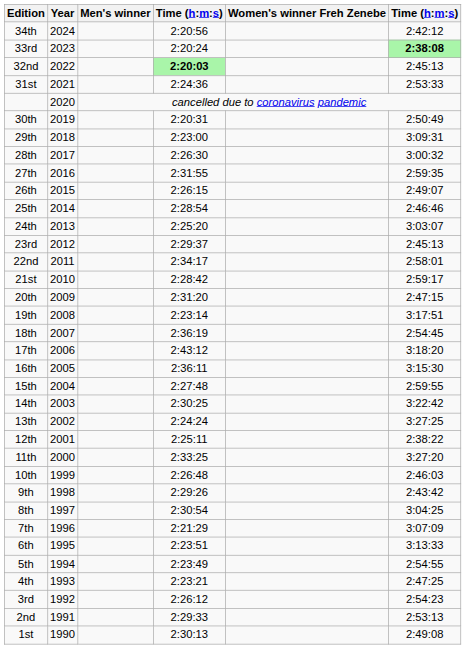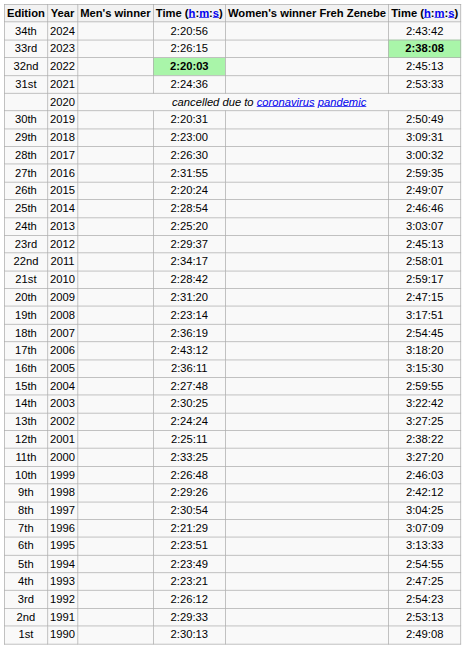 <table class="wikitable" style="text-align:center">
 <tr>
 <th>Edition</th>
 <th>Year</th>
 <th>Men's winner</th>
 <th>Time (<a href='#'>h</a>:<a href='#'>m</a>:<a href='#'>s</a>)</th>
 <th>Women's winner Freh Zenebe</th>
 <th>Time (<a href='#'>h</a>:<a href='#'>m</a>:<a href='#'>s</a>)</th>
 </tr>
 <tr>
 <td>34th</td>
 <td>2024</td>
 <td align=left></td>
 <td>2:20:56</td>
 <td align=left></td>
-<td>2:42:12</td>
+<td>2:43:42</td>
 </tr>
 <tr>
 <td>33rd</td>
 <td>2023</td>
 <td align=left></td>
-<td>2:20:24</td>
+<td>2:26:15</td>
 <td align=left></td>
 <td bgcolor=#A9F5A9><strong>2:38:08</strong></td>
 </tr>
 <tr>
 <td>32nd</td>
 <td>2022</td>
 <td align=left></td>
 <td bgcolor=#A9F5A9><strong>2:20:03</strong></td>
 <td align=left></td>
 <td>2:45:13</td>
 </tr>
 <tr>
 <td>31st</td>
 <td>2021</td>
 <td align=left></td>
 <td>2:24:36</td>
 <td align=left></td>
 <td>2:53:33</td>
 </tr>
 <tr>
 <td></td>
 <td>2020</td>
 <td colspan="4" align="center"><em>cancelled due to <a href='#'>coronavirus</a> <a href='#'>pandemic</a></em></td>
 </tr>
 <tr>
 <td>30th</td>
 <td>2019</td>
 <td align=left></td>
 <td>2:20:31</td>
 <td align=left></td>
 <td>2:50:49</td>
 </tr>
 <tr>
 <td>29th</td>
 <td>2018</td>
 <td align=left></td>
 <td>2:23:00</td>
 <td align=left></td>
 <td>3:09:31</td>
 </tr>
 <tr>
 <td>28th</td>
 <td>2017</td>
 <td align=left></td>
 <td>2:26:30</td>
 <td align=left></td>
 <td>3:00:32</td>
 </tr>
 <tr>
 <td>27th</td>
 <td>2016</td>
 <td align=left></td>
 <td>2:31:55</td>
 <td align=left></td>
 <td>2:59:35</td>
 </tr>
 <tr>
 <td>26th</td>
 <td>2015</td>
 <td align=left></td>
-<td>2:26:15</td>
+<td>2:20:24</td>
 <td align=left></td>
 <td>2:49:07</td>
 </tr>
 <tr>
 <td>25th</td>
 <td>2014</td>
 <td align=left></td>
 <td>2:28:54</td>
 <td align=left></td>
 <td>2:46:46</td>
 </tr>
 <tr>
 <td>24th</td>
 <td>2013</td>
 <td align=left></td>
 <td>2:25:20</td>
 <td align=left></td>
 <td>3:03:07</td>
 </tr>
 <tr>
 <td>23rd</td>
 <td>2012</td>
 <td align=left></td>
 <td>2:29:37</td>
 <td align=left></td>
 <td>2:45:13</td>
 </tr>
 <tr>
 <td>22nd</td>
 <td>2011</td>
 <td align=left></td>
 <td>2:34:17</td>
 <td align=left></td>
 <td>2:58:01</td>
 </tr>
 <tr>
 <td>21st</td>
 <td>2010</td>
 <td align=left></td>
 <td>2:28:42</td>
 <td align=left></td>
 <td>2:59:17</td>
 </tr>
 <tr>
 <td>20th</td>
 <td>2009</td>
 <td align=left></td>
 <td>2:31:20</td>
 <td align=left></td>
 <td>2:47:15</td>
 </tr>
 <tr>
 <td>19th</td>
 <td>2008</td>
 <td align=left></td>
 <td>2:23:14</td>
 <td align=left></td>
 <td>3:17:51</td>
 </tr>
 <tr>
 <td>18th</td>
 <td>2007</td>
 <td align=left></td>
 <td>2:36:19</td>
 <td align=left></td>
 <td>2:54:45</td>
 </tr>
 <tr>
 <td>17th</td>
 <td>2006</td>
 <td align=left></td>
 <td>2:43:12</td>
 <td align=left></td>
 <td>3:18:20</td>
 </tr>
 <tr>
 <td>16th</td>
 <td>2005</td>
 <td align=left></td>
 <td>2:36:11</td>
 <td align=left></td>
 <td>3:15:30</td>
 </tr>
 <tr>
 <td>15th</td>
 <td>2004</td>
 <td align=left></td>
 <td>2:27:48</td>
 <td align=left></td>
 <td>2:59:55</td>
 </tr>
 <tr>
 <td>14th</td>
 <td>2003</td>
 <td align=left></td>
 <td>2:30:25</td>
 <td align=left></td>
 <td>3:22:42</td>
 </tr>
 <tr>
 <td>13th</td>
 <td>2002</td>
 <td align=left></td>
 <td>2:24:24</td>
 <td align=left></td>
 <td>3:27:25</td>
 </tr>
 <tr>
 <td>12th</td>
 <td>2001</td>
 <td align=left></td>
 <td>2:25:11</td>
 <td align=left></td>
 <td>2:38:22</td>
 </tr>
 <tr>
 <td>11th</td>
 <td>2000</td>
 <td align=left></td>
 <td>2:33:25</td>
 <td align=left></td>
 <td>3:27:20</td>
 </tr>
 <tr>
 <td>10th</td>
 <td>1999</td>
 <td align=left></td>
 <td>2:26:48</td>
 <td align=left></td>
 <td>2:46:03</td>
 </tr>
 <tr>
 <td>9th</td>
 <td>1998</td>
 <td align=left></td>
 <td>2:29:26</td>
 <td align=left></td>
-<td>2:43:42</td>
+<td>2:42:12</td>
 </tr>
 <tr>
 <td>8th</td>
 <td>1997</td>
 <td align=left></td>
 <td>2:30:54</td>
 <td align=left></td>
 <td>3:04:25</td>
 </tr>
 <tr>
 <td>7th</td>
 <td>1996</td>
 <td align=left></td>
 <td>2:21:29</td>
 <td align=left></td>
 <td>3:07:09</td>
 </tr>
 <tr>
 <td>6th</td>
 <td>1995</td>
 <td align=left></td>
 <td>2:23:51</td>
 <td align=left></td>
 <td>3:13:33</td>
 </tr>
 <tr>
 <td>5th</td>
 <td>1994</td>
 <td align=left></td>
 <td>2:23:49</td>
 <td align=left></td>
 <td>2:54:55</td>
 </tr>
 <tr>
 <td>4th</td>
 <td>1993</td>
 <td align=left></td>
 <td>2:23:21</td>
 <td align=left></td>
 <td>2:47:25</td>
 </tr>
 <tr>
 <td>3rd</td>
 <td>1992</td>
 <td align=left></td>
 <td>2:26:12</td>
 <td align=left></td>
 <td>2:54:23</td>
 </tr>
 <tr>
 <td>2nd</td>
 <td>1991</td>
 <td align=left></td>
 <td>2:29:33</td>
 <td align=left></td>
 <td>2:53:13</td>
 </tr>
 <tr>
 <td>1st</td>
 <td>1990</td>
 <td align=left></td>
 <td>2:30:13</td>
 <td align=left></td>
 <td>2:49:08</td>
 </tr>
 </table>
